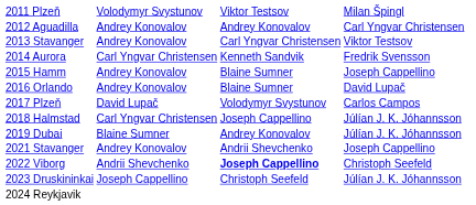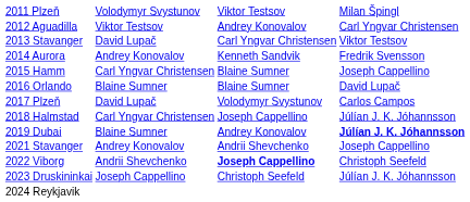 <table>
 <tr>
 <td><a href='#'>2011 Plzeň</a></td>
 <td> <a href='#'>Volodymyr Svystunov</a></td>
 <td> <a href='#'>Viktor Testsov</a></td>
 <td> <a href='#'>Milan Špingl</a></td>
 </tr>
 <tr>
 <td><a href='#'>2012 Aguadilla</a></td>
-<td> <a href='#'>Andrey Konovalov</a></td>
+<td> <a href='#'>Viktor Testsov</a></td>
 <td> <a href='#'>Andrey Konovalov</a></td>
 <td> <a href='#'>Carl Yngvar Christensen</a></td>
 </tr>
 <tr>
 <td><a href='#'>2013 Stavanger</a></td>
-<td> <a href='#'>Andrey Konovalov</a></td>
+<td> <a href='#'>David Lupač</a></td>
 <td> <a href='#'>Carl Yngvar Christensen</a></td>
 <td> <a href='#'>Viktor Testsov</a></td>
 </tr>
 <tr>
 <td><a href='#'>2014 Aurora</a></td>
-<td> <a href='#'>Carl Yngvar Christensen</a></td>
+<td> <a href='#'>Andrey Konovalov</a></td>
 <td> <a href='#'>Kenneth Sandvik</a></td>
 <td> <a href='#'>Fredrik Svensson</a></td>
 </tr>
 <tr>
 <td><a href='#'>2015 Hamm</a></td>
-<td> <a href='#'>Andrey Konovalov</a></td>
+<td> <a href='#'>Carl Yngvar Christensen</a></td>
 <td> <a href='#'>Blaine Sumner</a></td>
 <td> <a href='#'>Joseph Cappellino</a></td>
 </tr>
 <tr>
 <td><a href='#'>2016 Orlando</a></td>
-<td> <a href='#'>Andrey Konovalov</a></td>
+<td> <a href='#'>Blaine Sumner</a></td>
 <td> <a href='#'>Blaine Sumner</a></td>
 <td> <a href='#'>David Lupač</a></td>
 </tr>
 <tr>
 <td><a href='#'>2017 Plzeň</a></td>
 <td> <a href='#'>David Lupač</a></td>
 <td> <a href='#'>Volodymyr Svystunov</a></td>
 <td> <a href='#'>Carlos Campos</a></td>
 </tr>
 <tr>
 <td><a href='#'>2018 Halmstad</a></td>
 <td> <a href='#'>Carl Yngvar Christensen</a></td>
 <td> <a href='#'>Joseph Cappellino</a></td>
 <td> <a href='#'>Júlían J. K. Jóhannsson</a></td>
 </tr>
 <tr>
 <td><a href='#'>2019 Dubai</a></td>
 <td> <a href='#'>Blaine Sumner</a></td>
 <td> <a href='#'>Andrey Konovalov</a></td>
-<td> <a href='#'>Júlían J. K. Jóhannsson</a></td>
+<td><strong> <a href='#'>Júlían J. K. Jóhannsson</a></strong></td>
 </tr>
 <tr>
 <td><a href='#'>2021 Stavanger</a></td>
 <td> <a href='#'>Andrey Konovalov</a></td>
 <td> <a href='#'>Andrii Shevchenko</a></td>
 <td> <a href='#'>Joseph Cappellino</a></td>
 </tr>
 <tr>
 <td><a href='#'>2022 Viborg</a></td>
 <td> <a href='#'>Andrii Shevchenko</a></td>
 <td><strong> <a href='#'>Joseph Cappellino</a></strong></td>
 <td> <a href='#'>Christoph Seefeld</a></td>
 </tr>
 <tr>
 <td><a href='#'>2023 Druskininkai</a></td>
 <td> <a href='#'>Joseph Cappellino</a></td>
 <td> <a href='#'>Christoph Seefeld</a></td>
 <td> <a href='#'>Júlían J. K. Jóhannsson</a></td>
 </tr>
 <tr>
 <td>2024 Reykjavik</td>
 <td></td>
 <td></td>
 <td></td>
 </tr>
 </table>
